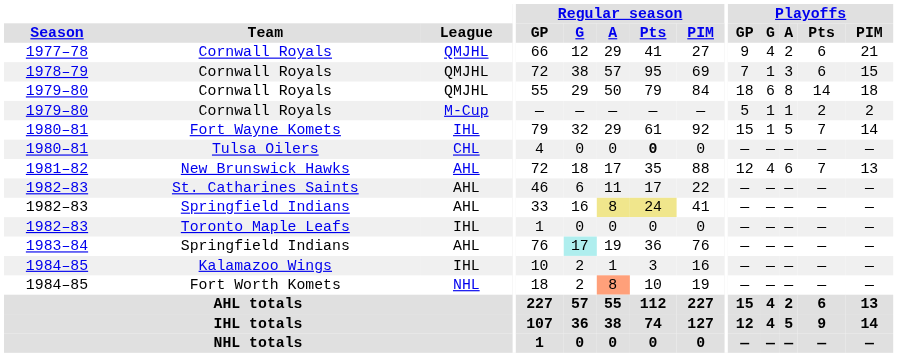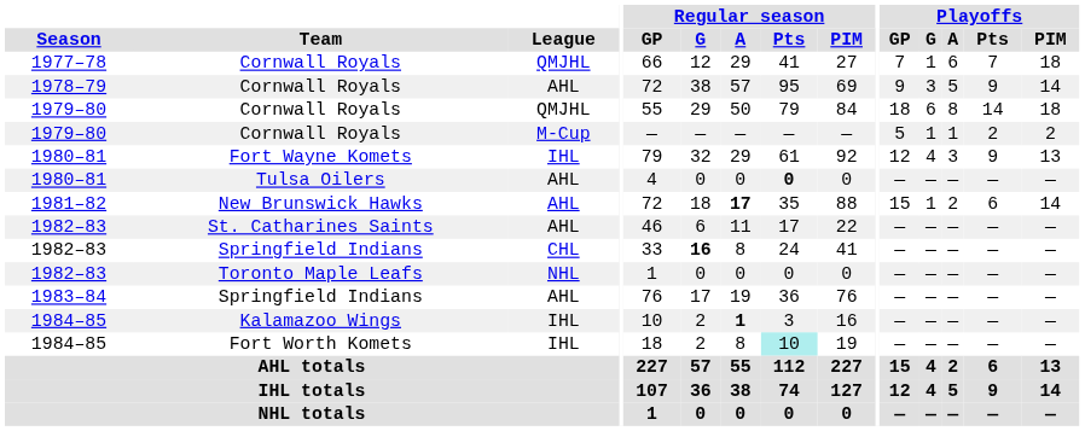 <table border="0" cellpadding="1" cellspacing="0" style="text-align:center; width:60em">
 <tr bgcolor="#e0e0e0">
 <th colspan="3" bgcolor="#ffffff"></th>
 <th rowspan="100" bgcolor="#ffffff"></th>
 <th colspan="5"><a href='#'>Regular season</a></th>
 <th rowspan="100" bgcolor="#ffffff"></th>
 <th colspan="5"><a href='#'>Playoffs</a></th>
 </tr>
 <tr bgcolor="#e0e0e0">
 <th><a href='#'>Season</a></th>
 <th>Team</th>
 <th>League</th>
 <th>GP</th>
 <th><a href='#'>G</a></th>
 <th><a href='#'>A</a></th>
 <th><a href='#'>Pts</a></th>
 <th><a href='#'>PIM</a></th>
 <th>GP</th>
 <th>G</th>
 <th>A</th>
 <th>Pts</th>
 <th>PIM</th>
 </tr>
 <tr>
 <td><a href='#'>1977–78</a></td>
 <td><a href='#'>Cornwall Royals</a></td>
 <td><a href='#'>QMJHL</a></td>
 <td>66</td>
 <td>12</td>
 <td>29</td>
 <td>41</td>
 <td>27</td>
-<td>9</td>
-<td>4</td>
-<td>2</td>
+<td>7</td>
+<td>1</td>
 <td>6</td>
-<td>21</td>
+<td>7</td>
+<td>18</td>
 </tr>
 <tr bgcolor="#f0f0f0">
 <td><a href='#'>1978–79</a></td>
 <td>Cornwall Royals</td>
-<td>QMJHL</td>
+<td>AHL</td>
 <td>72</td>
 <td>38</td>
 <td>57</td>
 <td>95</td>
 <td>69</td>
-<td>7</td>
-<td>1</td>
+<td>9</td>
 <td>3</td>
-<td>6</td>
-<td>15</td>
+<td>5</td>
+<td>9</td>
+<td>14</td>
 </tr>
 <tr>
 <td><a href='#'>1979–80</a></td>
 <td>Cornwall Royals</td>
 <td>QMJHL</td>
 <td>55</td>
 <td>29</td>
 <td>50</td>
 <td>79</td>
 <td>84</td>
 <td>18</td>
 <td>6</td>
 <td>8</td>
 <td>14</td>
 <td>18</td>
 </tr>
 <tr bgcolor="#f0f0f0">
 <td><a href='#'>1979–80</a></td>
 <td>Cornwall Royals</td>
 <td><a href='#'>M-Cup</a></td>
 <td>—</td>
 <td>—</td>
 <td>—</td>
 <td>—</td>
 <td>—</td>
 <td>5</td>
 <td>1</td>
 <td>1</td>
 <td>2</td>
 <td>2</td>
 </tr>
 <tr>
 <td><a href='#'>1980–81</a></td>
 <td><a href='#'>Fort Wayne Komets</a></td>
 <td><a href='#'>IHL</a></td>
 <td>79</td>
 <td>32</td>
 <td>29</td>
 <td>61</td>
 <td>92</td>
-<td>15</td>
-<td>1</td>
-<td>5</td>
-<td>7</td>
-<td>14</td>
+<td>12</td>
+<td>4</td>
+<td>3</td>
+<td>9</td>
+<td>13</td>
 </tr>
 <tr bgcolor="#f0f0f0">
 <td><a href='#'>1980–81</a></td>
 <td><a href='#'>Tulsa Oilers</a></td>
-<td><a href='#'>CHL</a></td>
+<td>AHL</td>
 <td>4</td>
 <td>0</td>
 <td>0</td>
 <td><strong>0</strong></td>
 <td>0</td>
 <td>—</td>
 <td>—</td>
 <td>—</td>
 <td>—</td>
 <td>—</td>
 </tr>
 <tr>
 <td><a href='#'>1981–82</a></td>
 <td><a href='#'>New Brunswick Hawks</a></td>
 <td><a href='#'>AHL</a></td>
 <td>72</td>
 <td>18</td>
-<td>17</td>
+<td><strong>17</strong></td>
 <td>35</td>
 <td>88</td>
-<td>12</td>
-<td>4</td>
+<td>15</td>
+<td>1</td>
+<td>2</td>
 <td>6</td>
-<td>7</td>
-<td>13</td>
+<td>14</td>
 </tr>
 <tr bgcolor="#f0f0f0">
 <td><a href='#'>1982–83</a></td>
 <td><a href='#'>St. Catharines Saints</a></td>
 <td>AHL</td>
 <td>46</td>
 <td>6</td>
 <td>11</td>
 <td>17</td>
 <td>22</td>
 <td>—</td>
 <td>—</td>
 <td>—</td>
 <td>—</td>
 <td>—</td>
 </tr>
 <tr>
 <td>1982–83</td>
 <td><a href='#'>Springfield Indians</a></td>
-<td>AHL</td>
+<td><a href='#'>CHL</a></td>
 <td>33</td>
-<td>16</td>
-<td style="background: khaki;">8</td>
-<td style="background: khaki;">24</td>
+<td><strong>16</strong></td>
+<td>8</td>
+<td>24</td>
 <td>41</td>
 <td>—</td>
 <td>—</td>
 <td>—</td>
 <td>—</td>
 <td>—</td>
 </tr>
 <tr bgcolor="#f0f0f0">
 <td><a href='#'>1982–83</a></td>
 <td><a href='#'>Toronto Maple Leafs</a></td>
-<td>IHL</td>
+<td><a href='#'>NHL</a></td>
 <td>1</td>
 <td>0</td>
 <td>0</td>
 <td>0</td>
 <td>0</td>
 <td>—</td>
 <td>—</td>
 <td>—</td>
 <td>—</td>
 <td>—</td>
 </tr>
 <tr>
 <td><a href='#'>1983–84</a></td>
 <td>Springfield Indians</td>
 <td>AHL</td>
 <td>76</td>
-<td style="background: paleturquoise;">17</td>
+<td>17</td>
 <td>19</td>
 <td>36</td>
 <td>76</td>
 <td>—</td>
 <td>—</td>
 <td>—</td>
 <td>—</td>
 <td>—</td>
 </tr>
 <tr bgcolor="#f0f0f0">
 <td><a href='#'>1984–85</a></td>
 <td><a href='#'>Kalamazoo Wings</a></td>
 <td>IHL</td>
 <td>10</td>
 <td>2</td>
-<td>1</td>
+<td><strong>1</strong></td>
 <td>3</td>
 <td>16</td>
 <td>—</td>
 <td>—</td>
 <td>—</td>
 <td>—</td>
 <td>—</td>
 </tr>
 <tr>
 <td>1984–85</td>
 <td>Fort Worth Komets</td>
-<td><a href='#'>NHL</a></td>
+<td>IHL</td>
 <td>18</td>
 <td>2</td>
-<td style="background: lightsalmon;">8</td>
-<td>10</td>
+<td>8</td>
+<td style="background: paleturquoise;">10</td>
 <td>19</td>
 <td>—</td>
 <td>—</td>
 <td>—</td>
 <td>—</td>
 <td>—</td>
 </tr>
 <tr bgcolor="#e0e0e0">
 <th colspan="3">AHL totals</th>
 <th>227</th>
 <th>57</th>
 <th>55</th>
 <th>112</th>
 <th>227</th>
 <th>15</th>
 <th>4</th>
 <th>2</th>
 <th>6</th>
 <th>13</th>
 </tr>
 <tr bgcolor="#e0e0e0">
 <th colspan="3">IHL totals</th>
 <th>107</th>
 <th>36</th>
 <th>38</th>
 <th>74</th>
 <th>127</th>
 <th>12</th>
 <th>4</th>
 <th>5</th>
 <th>9</th>
 <th>14</th>
 </tr>
 <tr bgcolor="#e0e0e0">
 <th colspan="3">NHL totals</th>
 <th>1</th>
 <th>0</th>
 <th>0</th>
 <th>0</th>
 <th>0</th>
 <th>—</th>
 <th>—</th>
 <th>—</th>
 <th>—</th>
 <th>—</th>
 </tr>
 </table>
